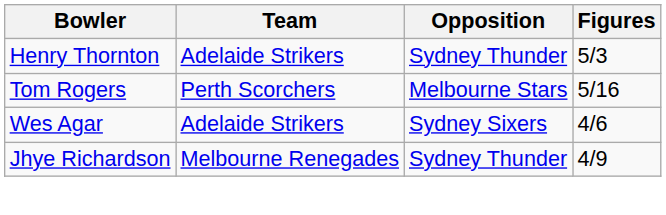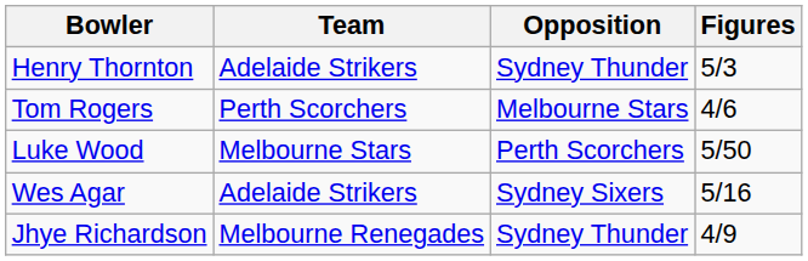 <table class="wikitable">
 <tr>
 <th>Bowler</th>
 <th>Team</th>
 <th>Opposition</th>
 <th>Figures</th>
 </tr>
 <tr>
 <td><a href='#'>Henry Thornton</a></td>
 <td><a href='#'>Adelaide Strikers</a></td>
 <td><a href='#'>Sydney Thunder</a></td>
 <td>5/3</td>
 </tr>
 <tr>
 <td><a href='#'>Tom Rogers</a></td>
 <td><a href='#'>Perth Scorchers</a></td>
 <td><a href='#'>Melbourne Stars</a></td>
-<td>5/16</td>
+<td>4/6</td>
+</tr>
+<tr>
+<td><a href='#'>Luke Wood</a></td>
+<td><a href='#'>Melbourne Stars</a></td>
+<td><a href='#'>Perth Scorchers</a></td>
+<td>5/50</td>
 </tr>
 <tr>
 <td><a href='#'>Wes Agar</a></td>
 <td><a href='#'>Adelaide Strikers</a></td>
 <td><a href='#'>Sydney Sixers</a></td>
-<td>4/6</td>
+<td>5/16</td>
 </tr>
 <tr>
 <td><a href='#'>Jhye Richardson</a></td>
 <td><a href='#'>Melbourne Renegades</a></td>
 <td><a href='#'>Sydney Thunder</a></td>
 <td>4/9</td>
 </tr>
 </table>
